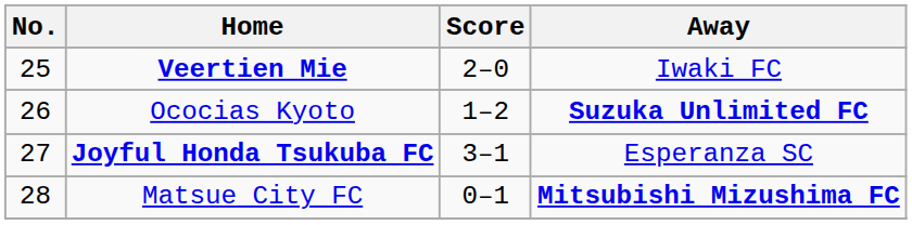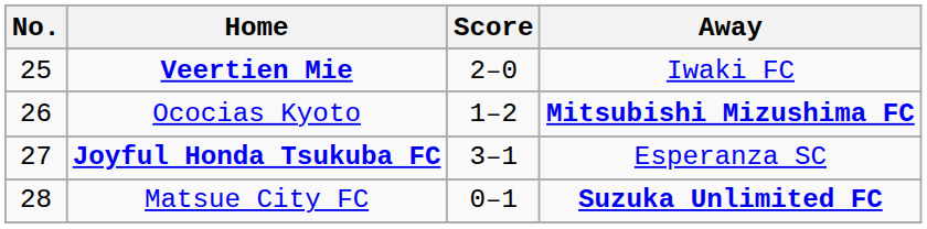 <table class="wikitable" style="text-align: center">
 <tr>
 <th>No.</th>
 <th>Home</th>
 <th>Score</th>
 <th>Away</th>
 </tr>
 <tr>
 <td>25</td>
 <td><strong><a href='#'>Veertien Mie</a></strong></td>
 <td>2–0</td>
 <td><a href='#'>Iwaki FC</a></td>
 </tr>
 <tr>
 <td>26</td>
 <td><a href='#'>Ococias Kyoto</a></td>
 <td>1–2</td>
-<td><strong><a href='#'>Suzuka Unlimited FC</a></strong></td>
+<td><strong><a href='#'>Mitsubishi Mizushima FC</a></strong></td>
 </tr>
 <tr>
 <td>27</td>
 <td><strong><a href='#'>Joyful Honda Tsukuba FC</a></strong></td>
 <td>3–1</td>
 <td><a href='#'>Esperanza SC</a></td>
 </tr>
 <tr>
 <td>28</td>
 <td><a href='#'>Matsue City FC</a></td>
 <td>0–1</td>
-<td><strong><a href='#'>Mitsubishi Mizushima FC</a></strong></td>
+<td><strong><a href='#'>Suzuka Unlimited FC</a></strong></td>
 </tr>
 <tr>
 </tr>
 </table>
